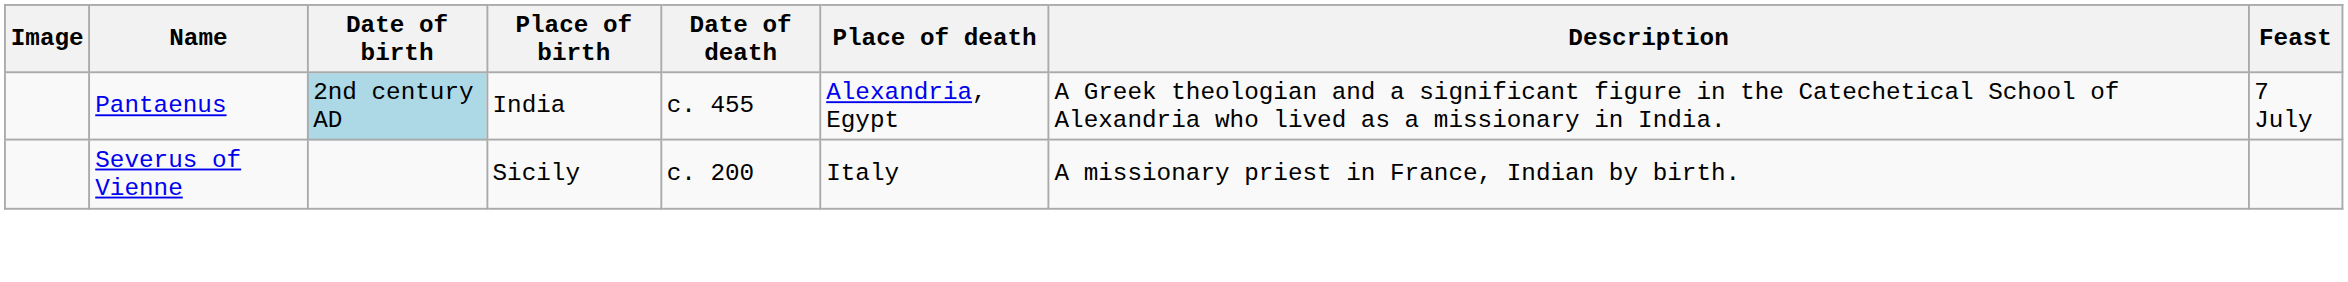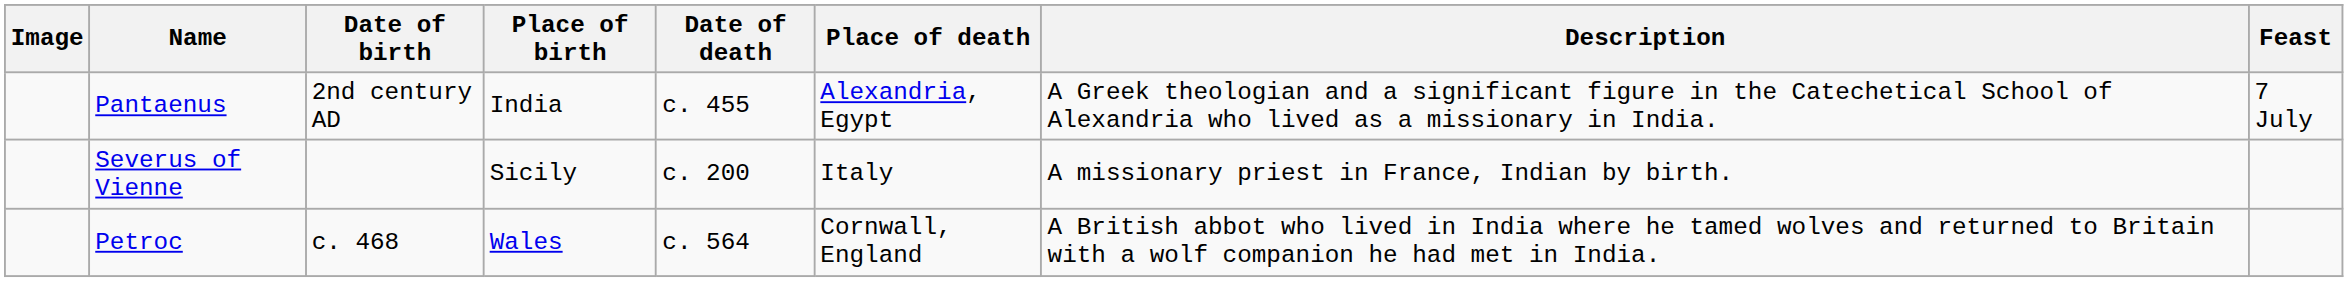 <table class="wikitable sortable">
 <tr>
 <th>Image</th>
 <th>Name</th>
 <th>Date of birth</th>
 <th>Place of birth</th>
 <th>Date of death</th>
 <th>Place of death</th>
 <th>Description</th>
 <th>Feast</th>
 </tr>
 <tr>
 <td></td>
 <td><a href='#'>Pantaenus</a></td>
-<td style="background: lightblue;">2nd century AD</td>
+<td>2nd century AD</td>
 <td>India</td>
 <td>c. 455</td>
 <td><a href='#'>Alexandria</a>, Egypt</td>
 <td>A Greek theologian and a significant figure in the Catechetical School of Alexandria who lived as a missionary in India.</td>
 <td>7 July</td>
 </tr>
 <tr>
 <td></td>
 <td><a href='#'>Severus of Vienne</a></td>
 <td></td>
 <td>Sicily</td>
 <td>c. 200</td>
 <td>Italy</td>
 <td>A missionary priest in France, Indian by birth.</td>
 <td></td>
 </tr>
+<tr>
+<td></td>
+<td><a href='#'>Petroc</a></td>
+<td>c. 468</td>
+<td><a href='#'>Wales</a></td>
+<td>c. 564</td>
+<td>Cornwall, England</td>
+<td>A British abbot who lived in India where he tamed wolves and returned to Britain with a wolf companion he had met in India.</td>
+<td></td>
+</tr>
 </table>
